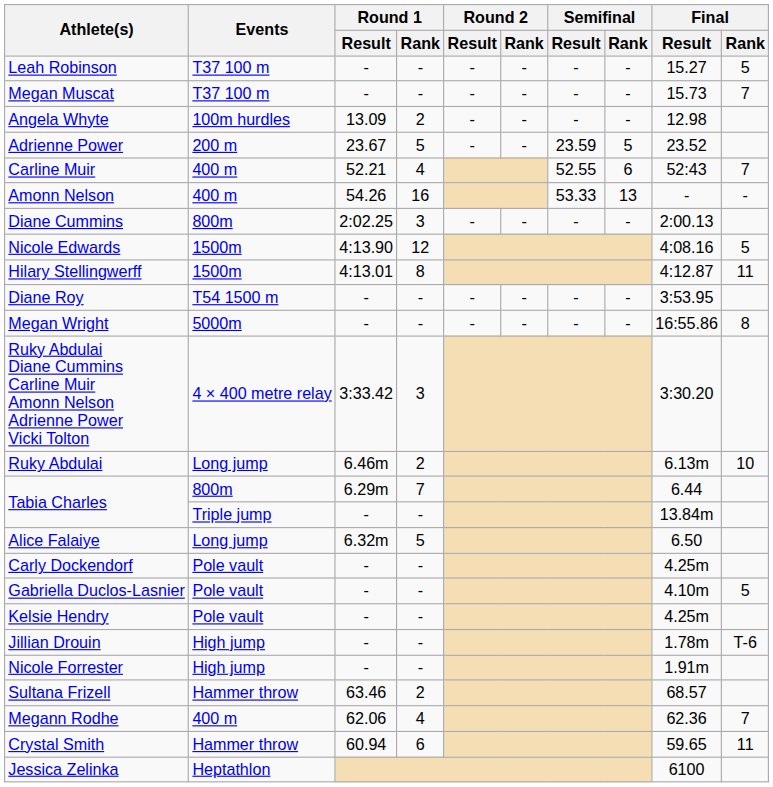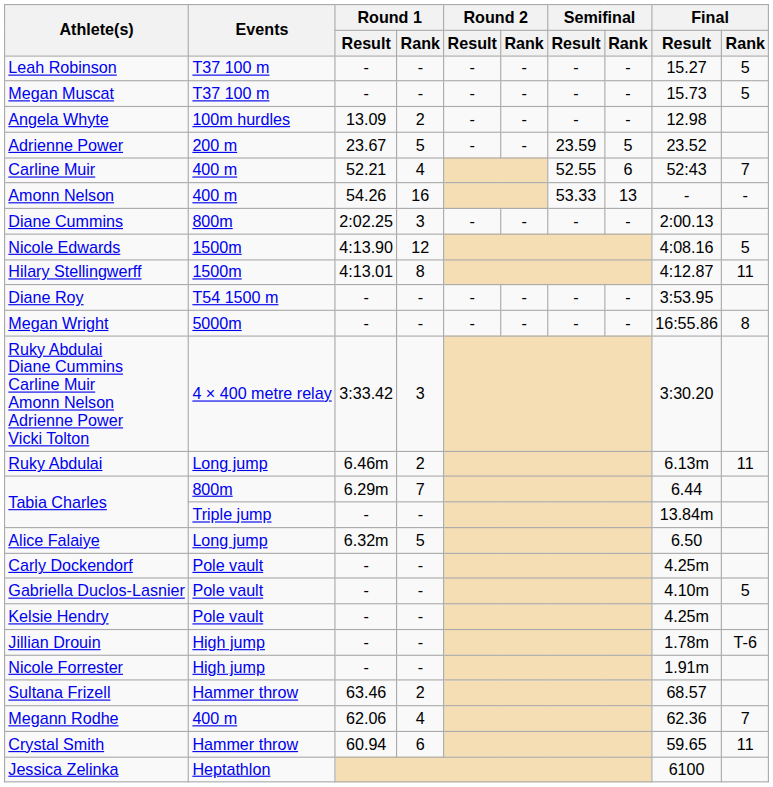 <table class=wikitable style="font-size:90%">
 <tr>
 <th rowspan="2">Athlete(s)</th>
 <th rowspan="2">Events</th>
 <th colspan="2">Round 1</th>
 <th colspan="2">Round 2</th>
 <th colspan="2">Semifinal</th>
 <th colspan="2">Final</th>
 </tr>
 <tr>
 <th>Result</th>
 <th>Rank</th>
 <th>Result</th>
 <th>Rank</th>
 <th>Result</th>
 <th>Rank</th>
 <th>Result</th>
 <th>Rank</th>
 </tr>
 <tr>
 <td><a href='#'>Leah Robinson</a></td>
 <td><a href='#'>T37 100 m</a></td>
 <td align=center>-</td>
 <td align=center>-</td>
 <td align=center>-</td>
 <td align=center>-</td>
 <td align=center>-</td>
 <td align=center>-</td>
 <td align=center>15.27</td>
 <td align=center>5</td>
 </tr>
 <tr>
 <td><a href='#'>Megan Muscat</a></td>
 <td><a href='#'>T37 100 m</a></td>
 <td align=center>-</td>
 <td align=center>-</td>
 <td align=center>-</td>
 <td align=center>-</td>
 <td align=center>-</td>
 <td align=center>-</td>
 <td align=center>15.73</td>
-<td align=center>7</td>
+<td align=center>5</td>
 </tr>
 <tr>
 <td><a href='#'>Angela Whyte</a></td>
 <td><a href='#'>100m hurdles</a></td>
 <td align=center>13.09</td>
 <td align=center>2</td>
 <td align=center>-</td>
 <td align=center>-</td>
 <td align=center>-</td>
 <td align=center>-</td>
 <td align=center>12.98</td>
 <td align=center></td>
 </tr>
 <tr>
 <td><a href='#'>Adrienne Power</a></td>
 <td><a href='#'>200 m</a></td>
 <td align=center>23.67</td>
 <td align=center>5</td>
 <td align=center>-</td>
 <td align=center>-</td>
 <td align=center>23.59</td>
 <td align=center>5</td>
 <td align=center>23.52</td>
 <td align=center></td>
 </tr>
 <tr>
 <td><a href='#'>Carline Muir</a></td>
 <td><a href='#'>400 m</a></td>
 <td align=center>52.21</td>
 <td align=center>4</td>
 <td colspan="2" style="background:wheat;"></td>
 <td align=center>52.55</td>
 <td align=center>6</td>
 <td align=center>52:43</td>
 <td align=center>7</td>
 </tr>
 <tr>
 <td><a href='#'>Amonn Nelson</a></td>
 <td><a href='#'>400 m</a></td>
 <td align=center>54.26</td>
 <td align=center>16</td>
 <td colspan="2" style="background:wheat;"></td>
 <td align=center>53.33</td>
 <td align=center>13</td>
 <td align=center>-</td>
 <td align=center>-</td>
 </tr>
 <tr>
 <td><a href='#'>Diane Cummins</a></td>
 <td><a href='#'>800m</a></td>
 <td align=center>2:02.25</td>
 <td align=center>3</td>
 <td align=center>-</td>
 <td align=center>-</td>
 <td align=center>-</td>
 <td align=center>-</td>
 <td align=center>2:00.13</td>
 <td align=center></td>
 </tr>
 <tr>
 <td><a href='#'>Nicole Edwards</a></td>
 <td><a href='#'>1500m</a></td>
 <td align=center>4:13.90</td>
 <td align=center>12</td>
 <td colspan="4" style="background:wheat;"></td>
 <td align=center>4:08.16</td>
 <td align=center>5</td>
 </tr>
 <tr>
 <td><a href='#'>Hilary Stellingwerff</a> </td>
 <td><a href='#'>1500m</a></td>
 <td align=center>4:13.01</td>
 <td align=center>8</td>
 <td colspan="4" style="background:wheat;"></td>
 <td align=center>4:12.87</td>
 <td align=center>11</td>
 </tr>
 <tr>
 <td><a href='#'>Diane Roy</a></td>
 <td><a href='#'>T54 1500 m</a></td>
 <td align=center>-</td>
 <td align=center>-</td>
 <td align=center>-</td>
 <td align=center>-</td>
 <td align=center>-</td>
 <td align=center>-</td>
 <td align=center>3:53.95</td>
 <td align=center></td>
 </tr>
 <tr>
 <td><a href='#'>Megan Wright</a></td>
 <td><a href='#'>5000m</a></td>
 <td align=center>-</td>
 <td align=center>-</td>
 <td align=center>-</td>
 <td align=center>-</td>
 <td align=center>-</td>
 <td align=center>-</td>
 <td align=center>16:55.86</td>
 <td align=center>8</td>
 </tr>
 <tr>
 <td><a href='#'>Ruky Abdulai</a><br><a href='#'>Diane Cummins</a><br><a href='#'>Carline Muir</a><br><a href='#'>Amonn Nelson</a><br><a href='#'>Adrienne Power</a><br><a href='#'>Vicki Tolton</a></td>
 <td><a href='#'>4 × 400 metre relay</a></td>
 <td align=center>3:33.42</td>
 <td align=center>3</td>
 <td colspan="4"  style="text-align:center; background:wheat;"></td>
 <td align=center>3:30.20</td>
 <td align=center></td>
 </tr>
 <tr>
 <td><a href='#'>Ruky Abdulai</a></td>
 <td><a href='#'>Long jump</a></td>
 <td align=center>6.46m</td>
 <td align=center>2</td>
 <td colspan="4" style="background:wheat;"></td>
 <td align=center>6.13m</td>
-<td align=center>10</td>
+<td align=center>11</td>
 </tr>
 <tr>
 <td rowspan="2"><a href='#'>Tabia Charles</a></td>
 <td><a href='#'>800m</a></td>
 <td align=center>6.29m</td>
 <td align=center>7</td>
 <td colspan="4" style="background:wheat;"></td>
 <td align=center>6.44</td>
 <td align=center></td>
 </tr>
 <tr>
 <td><a href='#'>Triple jump</a></td>
 <td align=center>-</td>
 <td align=center>-</td>
 <td colspan="4" style="background:wheat;"></td>
 <td align=center>13.84m</td>
 <td align=center></td>
 </tr>
 <tr>
 <td><a href='#'>Alice Falaiye</a></td>
 <td><a href='#'>Long jump</a></td>
 <td align=center>6.32m</td>
 <td align=center>5</td>
 <td colspan="4" style="background:wheat;"></td>
 <td align=center>6.50</td>
 <td align=center></td>
 </tr>
 <tr>
 <td><a href='#'>Carly Dockendorf</a></td>
 <td><a href='#'>Pole vault</a></td>
 <td align=center>-</td>
 <td align=center>-</td>
 <td colspan="4" style="background:wheat;"></td>
 <td align=center>4.25m</td>
 <td align=center></td>
 </tr>
 <tr>
 <td><a href='#'>Gabriella Duclos-Lasnier</a></td>
 <td><a href='#'>Pole vault</a></td>
 <td align=center>-</td>
 <td align=center>-</td>
 <td colspan="4" style="background:wheat;"></td>
 <td align=center>4.10m</td>
 <td align=center>5</td>
 </tr>
 <tr>
 <td><a href='#'>Kelsie Hendry</a></td>
 <td><a href='#'>Pole vault</a></td>
 <td align=center>-</td>
 <td align=center>-</td>
 <td colspan="4" style="background:wheat;"></td>
 <td align=center>4.25m</td>
 <td align=center></td>
 </tr>
 <tr>
 <td><a href='#'>Jillian Drouin</a></td>
 <td><a href='#'>High jump</a></td>
 <td align=center>-</td>
 <td align=center>-</td>
 <td colspan="4" style="background:wheat;"></td>
 <td align=center>1.78m</td>
 <td align=center>T-6</td>
 </tr>
 <tr>
 <td><a href='#'>Nicole Forrester</a></td>
 <td><a href='#'>High jump</a></td>
 <td align=center>-</td>
 <td align=center>-</td>
 <td colspan="4" style="background:wheat;"></td>
 <td align=center>1.91m</td>
 <td align=center></td>
 </tr>
 <tr>
 <td><a href='#'>Sultana Frizell</a></td>
 <td><a href='#'>Hammer throw</a></td>
 <td align=center>63.46</td>
 <td align=center>2</td>
 <td colspan="4" style="background:wheat;"></td>
 <td align=center>68.57</td>
 <td align=center></td>
 </tr>
 <tr>
 <td><a href='#'>Megann Rodhe</a></td>
 <td><a href='#'>400 m</a></td>
 <td align=center>62.06</td>
 <td align=center>4</td>
 <td colspan="4" style="background:wheat;"></td>
 <td align=center>62.36</td>
 <td align=center>7</td>
 </tr>
 <tr>
 <td><a href='#'>Crystal Smith</a></td>
 <td><a href='#'>Hammer throw</a></td>
 <td align=center>60.94</td>
 <td align=center>6</td>
 <td colspan="4" style="background:wheat;"></td>
 <td align=center>59.65</td>
 <td align=center>11</td>
 </tr>
 <tr>
 <td><a href='#'>Jessica Zelinka</a></td>
 <td><a href='#'>Heptathlon</a></td>
 <td colspan="6" style="background:wheat;"></td>
 <td align=center>6100</td>
 <td align=center></td>
 </tr>
 </table>
